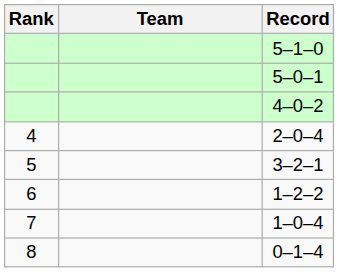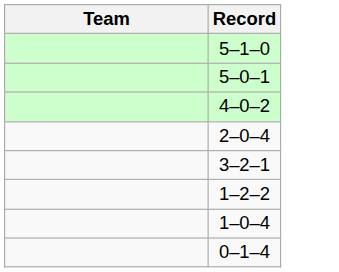 <table class=wikitable style="text-align:center;">
 <tr bgcolor=#ccffcc>
-<th>Rank</th>
 <th width=170>Team</th>
 <th>Record</th>
 </tr>
 <tr bgcolor=#ccffcc>
-<td></td>
 <td align=left></td>
 <td>5–1–0</td>
 </tr>
 <tr bgcolor=#ccffcc>
-<td></td>
 <td align=left></td>
 <td>5–0–1</td>
 </tr>
 <tr bgcolor=#ccffcc>
-<td></td>
 <td align=left></td>
 <td>4–0–2</td>
 </tr>
 <tr>
-<td>4</td>
 <td align=left></td>
 <td>2–0–4</td>
 </tr>
 <tr>
-<td>5</td>
 <td align=left></td>
 <td>3–2–1</td>
 </tr>
 <tr>
-<td>6</td>
 <td align=left></td>
 <td>1–2–2</td>
 </tr>
 <tr>
-<td>7</td>
 <td align=left></td>
 <td>1–0–4</td>
 </tr>
 <tr>
-<td>8</td>
 <td align=left></td>
 <td>0–1–4</td>
 </tr>
 </table>
